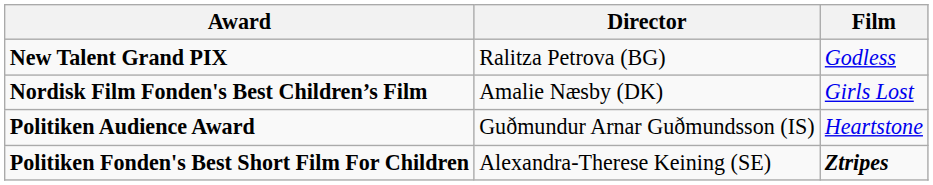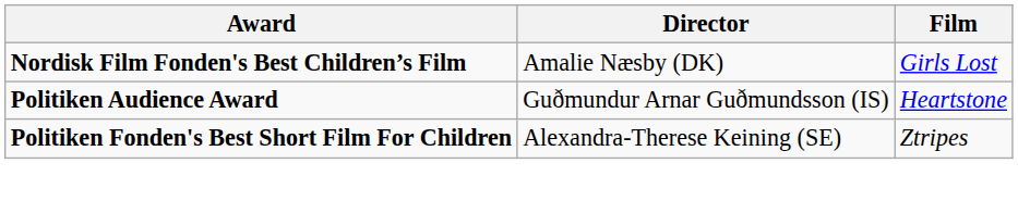 <table class="wikitable">
 <tr>
 <th>Award</th>
 <th>Director</th>
 <th>Film</th>
-</tr>
-<tr>
-<td><strong>New Talent Grand PIX</strong></td>
-<td>Ralitza Petrova (BG)</td>
-<td><em><a href='#'>Godless</a></em></td>
 </tr>
 <tr>
 <td><strong>Nordisk Film Fonden's Best Children’s Film</strong></td>
 <td>Amalie Næsby (DK)</td>
 <td><em><a href='#'>Girls Lost</a></em></td>
 </tr>
 <tr>
 <td><strong>Politiken Audience Award</strong></td>
 <td>Guðmundur Arnar Guðmundsson (IS)</td>
 <td><em><a href='#'>Heartstone</a></em></td>
 </tr>
 <tr>
 <td><strong>Politiken Fonden's Best Short Film For Children</strong></td>
 <td>Alexandra-Therese Keining (SE)</td>
-<td><strong><em>Ztripes</em></strong></td>
+<td><em>Ztripes</em></td>
 </tr>
 </table>
